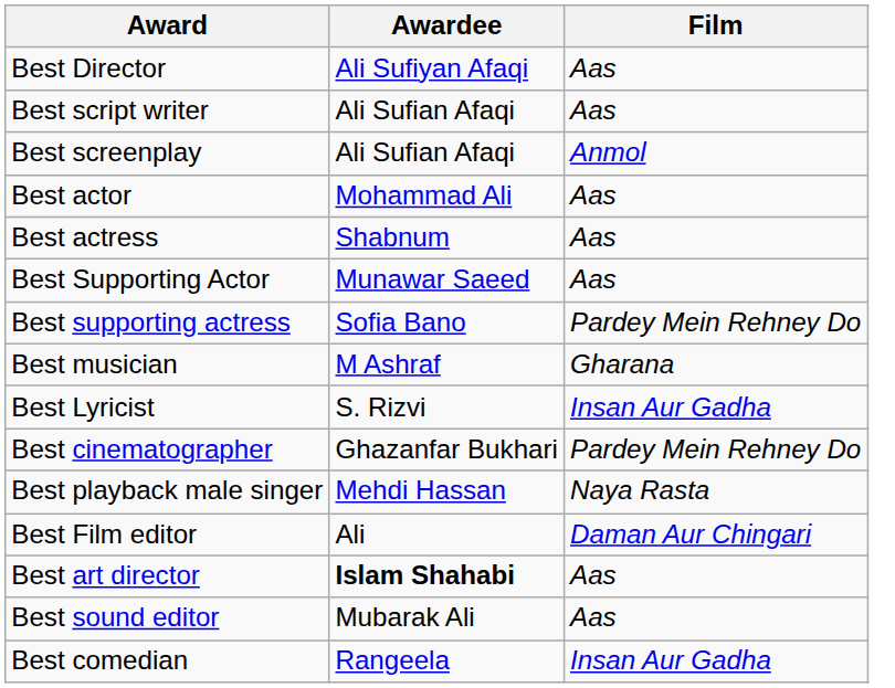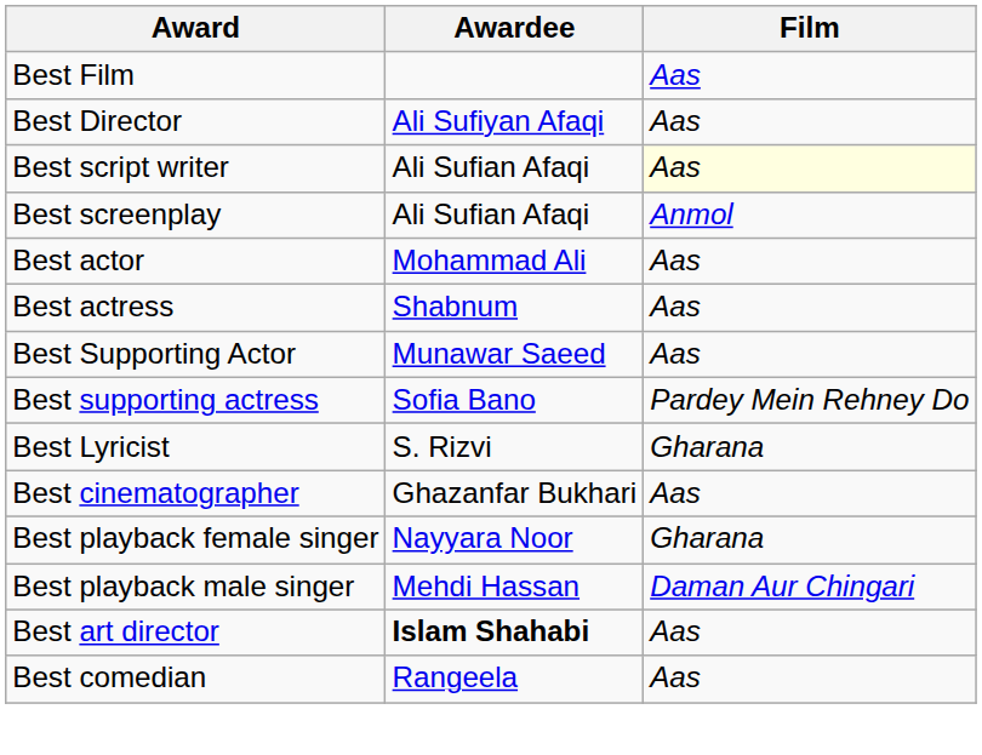 <table class="wikitable">
 <tr>
 <th>Award</th>
 <th>Awardee</th>
 <th>Film</th>
+</tr>
+<tr>
+<td>Best Film</td>
+<td></td>
+<td><em><a href='#'>Aas</a></em></td>
 </tr>
 <tr>
 <td>Best Director</td>
 <td><a href='#'>Ali Sufiyan Afaqi</a></td>
 <td><em>Aas</em></td>
 </tr>
 <tr>
 <td>Best script writer</td>
 <td>Ali Sufian Afaqi</td>
-<td><em>Aas</em></td>
+<td style="background: lightyellow;"><em>Aas</em></td>
 </tr>
 <tr>
 <td>Best screenplay</td>
 <td>Ali Sufian Afaqi</td>
 <td><em><a href='#'>Anmol</a></em></td>
 </tr>
 <tr>
 <td>Best actor</td>
 <td><a href='#'>Mohammad Ali</a></td>
 <td><em>Aas</em></td>
 </tr>
 <tr>
 <td>Best actress</td>
 <td><a href='#'>Shabnum</a></td>
 <td><em>Aas</em></td>
 </tr>
 <tr>
 <td>Best Supporting Actor</td>
 <td><a href='#'>Munawar Saeed</a></td>
 <td><em>Aas</em></td>
 </tr>
 <tr>
 <td>Best <a href='#'>supporting actress</a></td>
 <td><a href='#'>Sofia Bano</a></td>
 <td><em>Pardey Mein Rehney Do</em></td>
 </tr>
 <tr>
-<td>Best musician</td>
-<td><a href='#'>M Ashraf</a></td>
-<td><em>Gharana</em></td>
-</tr>
-<tr>
 <td>Best Lyricist</td>
 <td>S. Rizvi</td>
-<td><em><a href='#'>Insan Aur Gadha</a></em></td>
+<td><em>Gharana</em></td>
 </tr>
 <tr>
 <td>Best <a href='#'>cinematographer</a></td>
 <td>Ghazanfar Bukhari</td>
-<td><em>Pardey Mein Rehney Do</em></td>
+<td><em>Aas</em></td>
+</tr>
+<tr>
+<td>Best playback female singer</td>
+<td><a href='#'>Nayyara Noor</a></td>
+<td><em>Gharana</em></td>
 </tr>
 <tr>
 <td>Best playback male singer</td>
 <td><a href='#'>Mehdi Hassan</a></td>
-<td><em>Naya Rasta</em></td>
-</tr>
-<tr>
-<td>Best Film editor</td>
-<td>Ali</td>
 <td><em><a href='#'>Daman Aur Chingari</a></em></td>
 </tr>
 <tr>
 <td>Best <a href='#'>art director</a></td>
 <td><strong>Islam Shahabi</strong></td>
 <td><em>Aas</em></td>
 </tr>
 <tr>
-<td>Best <a href='#'>sound editor</a></td>
-<td>Mubarak Ali</td>
+<td>Best comedian</td>
+<td><a href='#'>Rangeela</a></td>
 <td><em>Aas</em></td>
 </tr>
-<tr>
-<td>Best comedian</td>
-<td><a href='#'>Rangeela</a></td>
-<td><em><a href='#'>Insan Aur Gadha</a></em></td>
-</tr>
 </table>
